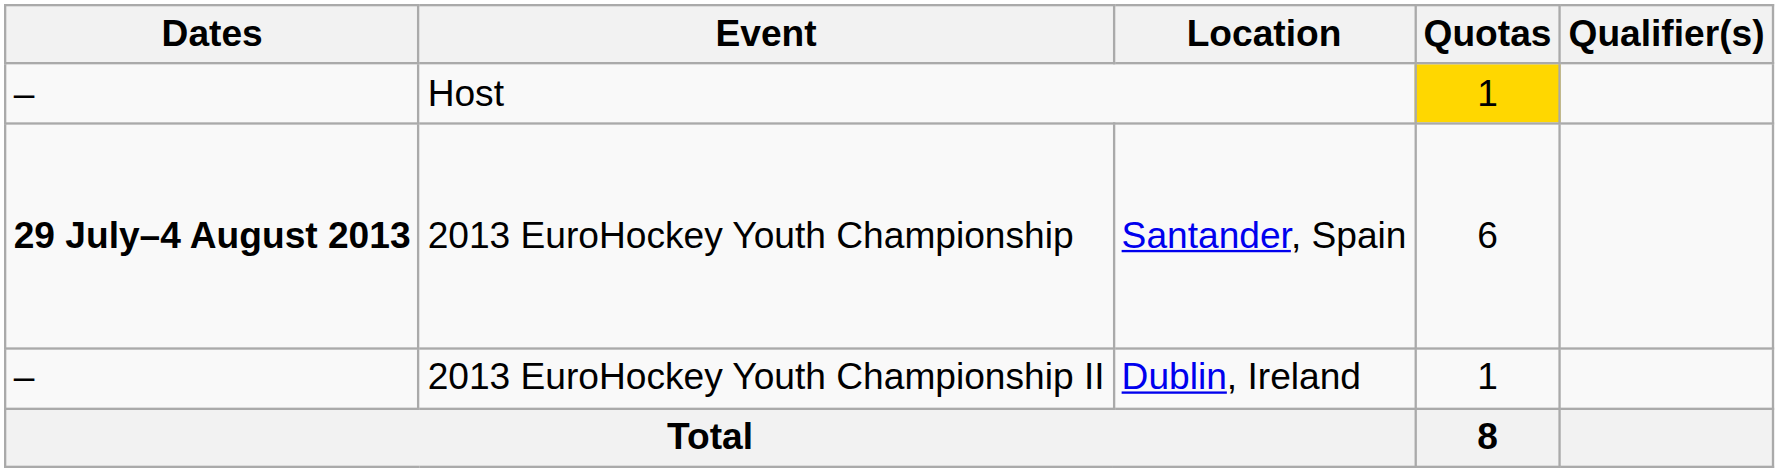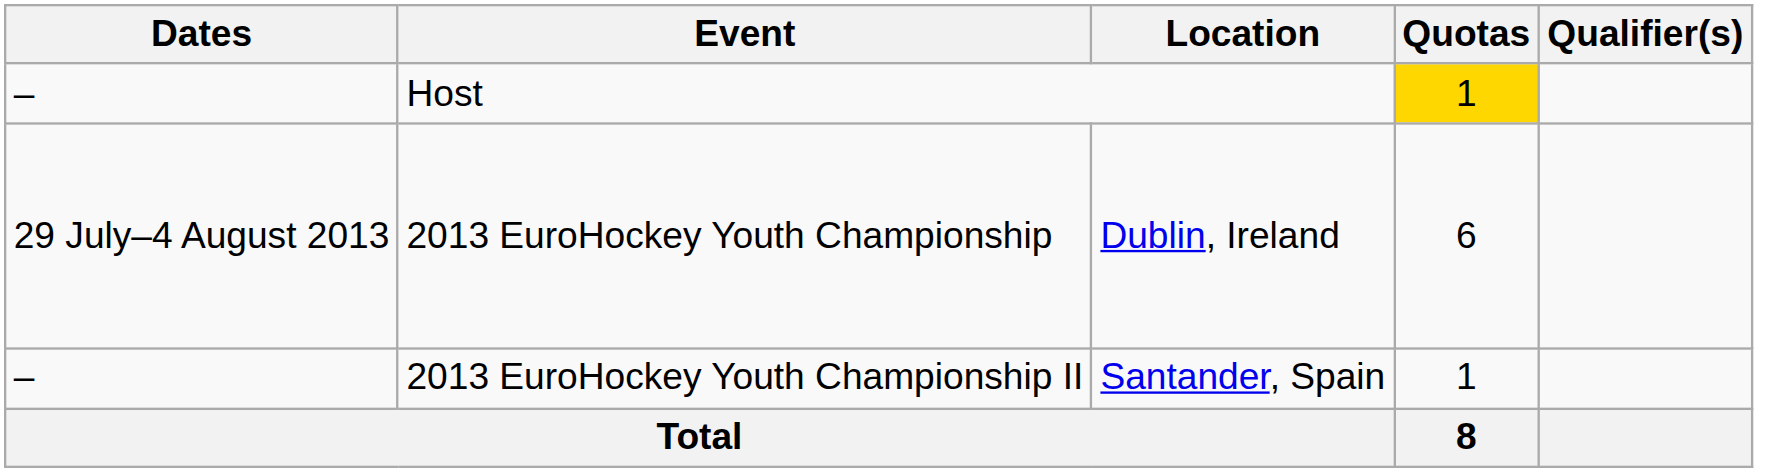 <table class=wikitable>
 <tr>
 <th>Dates</th>
 <th>Event</th>
 <th>Location</th>
 <th>Quotas</th>
 <th>Qualifier(s)</th>
 </tr>
 <tr>
 <td>–</td>
 <td colspan=2>Host</td>
 <td style="background: gold; text-align: center;">1</td>
 <td></td>
 </tr>
 <tr>
-<td><strong>29 July–4 August 2013</strong></td>
+<td>29 July–4 August 2013</td>
 <td>2013 EuroHockey Youth Championship</td>
-<td><a href='#'>Santander</a>, Spain</td>
+<td><a href='#'>Dublin</a>, Ireland</td>
 <td style="text-align: center;">6</td>
 <td><br><br><br><br><br></td>
 </tr>
 <tr>
 <td>–</td>
 <td>2013 EuroHockey Youth Championship II</td>
-<td><a href='#'>Dublin</a>, Ireland</td>
+<td><a href='#'>Santander</a>, Spain</td>
 <td style="text-align: center;">1</td>
 <td></td>
 </tr>
 <tr>
 <th colspan="3">Total</th>
 <th>8</th>
 <th></th>
 </tr>
 </table>
